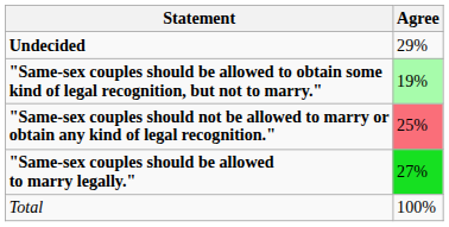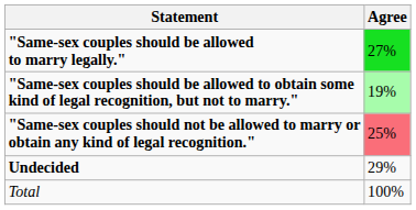 <table class="wikitable">
 <tr>
 <th>Statement</th>
 <th>Agree</th>
 </tr>
 <tr>
-<td><strong>Undecided</strong></td>
-<td>29%</td>
+<td><strong>"Same-sex couples should be allowed</strong><br><strong>to marry legally."</strong></td>
+<td align="left" style="background: #16E021">27%</td>
 </tr>
 <tr>
 <td><strong>"Same-sex couples should be allowed to obtain some</strong><br><strong>kind of legal recognition, but not to marry."</strong></td>
 <td align="left" style="background: #a7fcab">19%</td>
 </tr>
 <tr>
 <td><strong>"Same-sex couples should not be allowed to marry or</strong><br><strong>obtain any kind of legal recognition."</strong></td>
 <td align="left" style="background: #FA6E79">25%</td>
 </tr>
 <tr>
-<td><strong>"Same-sex couples should be allowed</strong><br><strong>to marry legally."</strong></td>
-<td align="left" style="background: #16E021">27%</td>
+<td><strong>Undecided</strong></td>
+<td>29%</td>
 </tr>
 <tr>
 <td><em>Total</em></td>
 <td>100%</td>
 </tr>
 </table>
